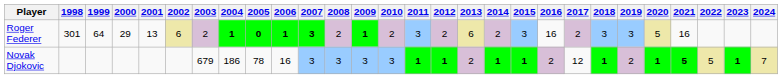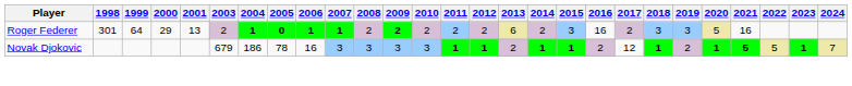 <table class="wikitable" style="text-align:center">
 <tr>
 <th width="135">Player</th>
 <th><a href='#'>1998</a></th>
 <th><a href='#'>1999</a></th>
 <th><a href='#'>2000</a></th>
 <th><a href='#'>2001</a></th>
-<th><a href='#'>2002</a></th>
 <th><a href='#'>2003</a></th>
 <th><a href='#'>2004</a></th>
 <th><a href='#'>2005</a></th>
 <th><a href='#'>2006</a></th>
 <th><a href='#'>2007</a></th>
 <th><a href='#'>2008</a></th>
 <th><a href='#'>2009</a></th>
 <th><a href='#'>2010</a></th>
 <th><a href='#'>2011</a></th>
 <th><a href='#'>2012</a></th>
 <th><a href='#'>2013</a></th>
 <th><a href='#'>2014</a></th>
 <th><a href='#'>2015</a></th>
 <th><a href='#'>2016</a></th>
 <th><a href='#'>2017</a></th>
 <th><a href='#'>2018</a></th>
 <th><a href='#'>2019</a></th>
 <th><a href='#'>2020</a></th>
 <th><a href='#'>2021</a></th>
 <th><a href='#'>2022</a></th>
 <th><a href='#'>2023</a></th>
 <th><a href='#'>2024</a></th>
 </tr>
 <tr>
 <td align="left"> <a href='#'>Roger Federer</a></td>
 <td>301</td>
 <td>64</td>
 <td>29</td>
 <td>13</td>
-<td bgcolor=eee8aa>6</td>
 <td bgcolor=thistle>2</td>
 <td bgcolor=lime><strong>1</strong></td>
 <td bgcolor=lime><strong>0</strong></td>
 <td bgcolor=lime><strong>1</strong></td>
-<td bgcolor=lime><strong>3</strong></td>
-<td bgcolor=thistle>2</td>
 <td bgcolor=lime><strong>1</strong></td>
 <td bgcolor=thistle>2</td>
-<td bgcolor=99ccff>3</td>
+<td bgcolor=lime><strong>2</strong></td>
+<td bgcolor=thistle>2</td>
+<td bgcolor=99ccff>2</td>
 <td bgcolor=thistle>2</td>
 <td bgcolor=eee8aa>6</td>
 <td bgcolor=thistle>2</td>
 <td bgcolor=99ccff>3</td>
 <td>16</td>
 <td bgcolor=thistle>2</td>
 <td bgcolor=99ccff>3</td>
 <td bgcolor=99ccff>3</td>
 <td bgcolor=eee8aa>5</td>
 <td>16</td>
 <td></td>
 <td></td>
 <td></td>
 </tr>
 <tr>
 <td align="left"> <a href='#'>Novak Djokovic</a></td>
-<td></td>
 <td></td>
 <td></td>
 <td></td>
 <td></td>
 <td>679</td>
 <td>186</td>
 <td>78</td>
 <td>16</td>
 <td bgcolor=99ccff>3</td>
 <td bgcolor=99ccff>3</td>
 <td bgcolor=99ccff>3</td>
 <td bgcolor=99ccff>3</td>
 <td bgcolor=lime><strong>1</strong></td>
 <td bgcolor=lime><strong>1</strong></td>
 <td bgcolor=thistle>2</td>
 <td bgcolor=lime><strong>1</strong></td>
 <td bgcolor=lime><strong>1</strong></td>
 <td bgcolor=thistle>2</td>
 <td>12</td>
 <td bgcolor=lime><strong>1</strong></td>
 <td bgcolor=thistle>2</td>
 <td bgcolor=lime><strong>1</strong></td>
 <td bgcolor=lime><strong>5</strong></td>
 <td bgcolor=eee8aa>5</td>
 <td bgcolor=lime><strong>1</strong></td>
 <td bgcolor=eee8aa>7</td>
 </tr>
 </table>
